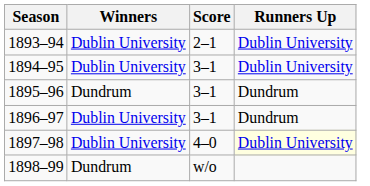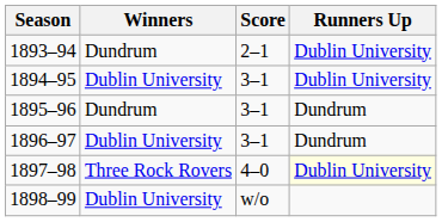 <table class="wikitable collapsible">
 <tr>
 <th>Season</th>
 <th>Winners</th>
 <th>Score</th>
 <th>Runners Up</th>
 </tr>
 <tr>
 <td>1893–94</td>
-<td><a href='#'>Dublin University</a></td>
+<td>Dundrum</td>
 <td>2–1</td>
 <td><a href='#'>Dublin University</a></td>
 </tr>
 <tr>
 <td>1894–95</td>
 <td><a href='#'>Dublin University</a></td>
 <td>3–1</td>
 <td><a href='#'>Dublin University</a></td>
 </tr>
 <tr>
 <td>1895–96</td>
 <td>Dundrum</td>
 <td>3–1</td>
 <td>Dundrum</td>
 </tr>
 <tr>
 <td>1896–97</td>
 <td><a href='#'>Dublin University</a></td>
 <td>3–1</td>
 <td>Dundrum</td>
 </tr>
 <tr>
 <td>1897–98</td>
-<td><a href='#'>Dublin University</a></td>
+<td><a href='#'>Three Rock Rovers</a></td>
 <td>4–0</td>
 <td style="background: lightyellow;"><a href='#'>Dublin University</a></td>
 </tr>
 <tr>
 <td>1898–99</td>
-<td>Dundrum</td>
+<td><a href='#'>Dublin University</a></td>
 <td>w/o</td>
 <td></td>
 </tr>
 </table>
